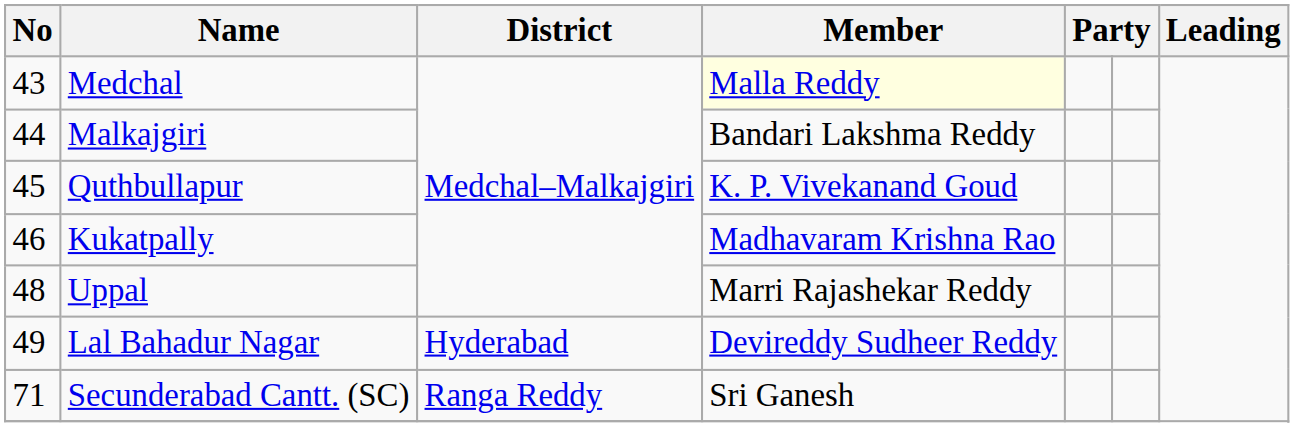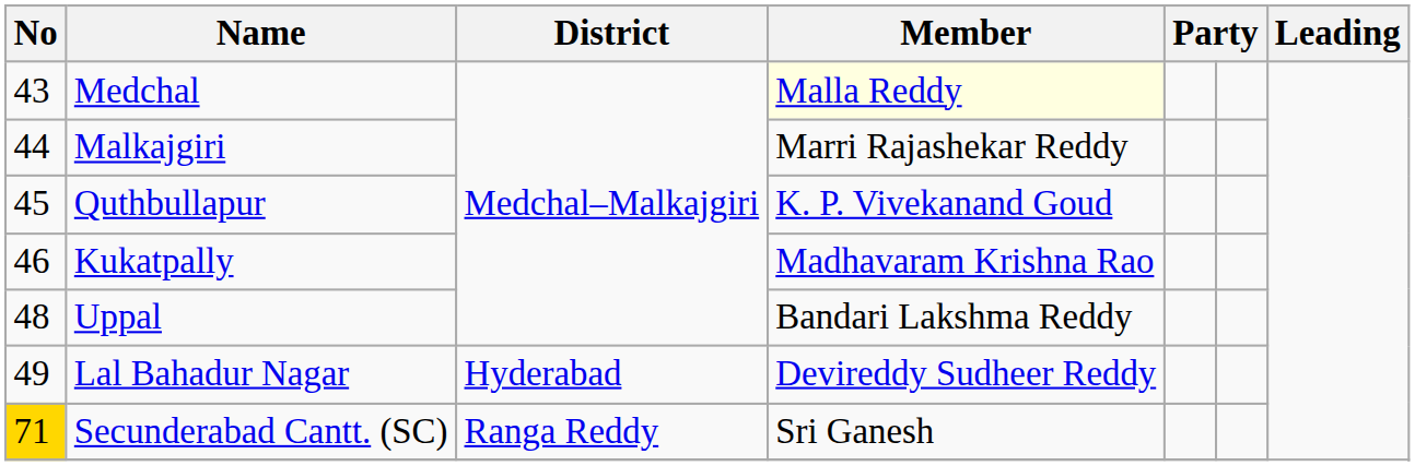 <table class="wikitable">
 <tr>
 <th>No</th>
 <th>Name</th>
 <th>District</th>
 <th>Member</th>
 <th colspan=2>Party</th>
 <th colspan=2>Leading<br></th>
 </tr>
 <tr>
 <td>43</td>
 <td><a href='#'>Medchal</a></td>
 <td rowspan=5><a href='#'>Medchal–Malkajgiri</a></td>
 <td style="background: lightyellow;"><a href='#'>Malla Reddy</a></td>
 <td></td>
 <td></td>
 </tr>
 <tr>
 <td>44</td>
 <td><a href='#'>Malkajgiri</a></td>
-<td>Bandari Lakshma Reddy</td>
+<td>Marri Rajashekar Reddy</td>
 <td></td>
 <td></td>
 </tr>
 <tr>
 <td>45</td>
 <td><a href='#'>Quthbullapur</a></td>
 <td><a href='#'>K. P. Vivekanand Goud</a></td>
 <td></td>
 <td></td>
 </tr>
 <tr>
 <td>46</td>
 <td><a href='#'>Kukatpally</a></td>
 <td><a href='#'>Madhavaram Krishna Rao</a></td>
 <td></td>
 <td></td>
 </tr>
 <tr>
 <td>48</td>
 <td><a href='#'>Uppal</a></td>
-<td>Marri Rajashekar Reddy</td>
+<td>Bandari Lakshma Reddy</td>
 <td></td>
 <td></td>
 </tr>
 <tr>
 <td>49</td>
 <td><a href='#'>Lal Bahadur Nagar</a></td>
 <td><a href='#'>Hyderabad</a></td>
 <td><a href='#'>Devireddy Sudheer Reddy</a></td>
 <td></td>
 <td></td>
 </tr>
 <tr>
-<td>71</td>
+<td style="background: gold;">71</td>
 <td><a href='#'>Secunderabad Cantt.</a> (SC)</td>
 <td><a href='#'>Ranga Reddy</a></td>
 <td>Sri Ganesh</td>
 <td></td>
 <td></td>
 </tr>
 <tr>
 </tr>
 </table>
